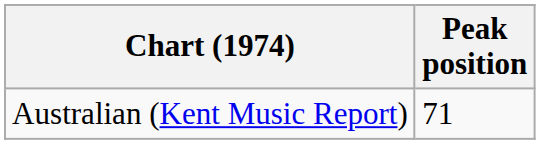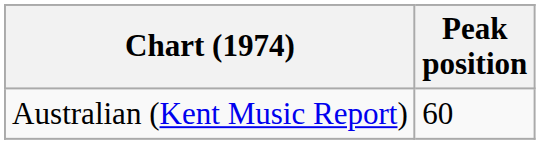 <table class="wikitable sortable plainrowheaders">
 <tr>
 <th scope="col">Chart (1974)</th>
 <th scope="col">Peak<br>position</th>
 </tr>
 <tr>
 <td>Australian (<a href='#'>Kent Music Report</a>)</td>
-<td>71</td>
+<td>60</td>
 </tr>
 </table>
